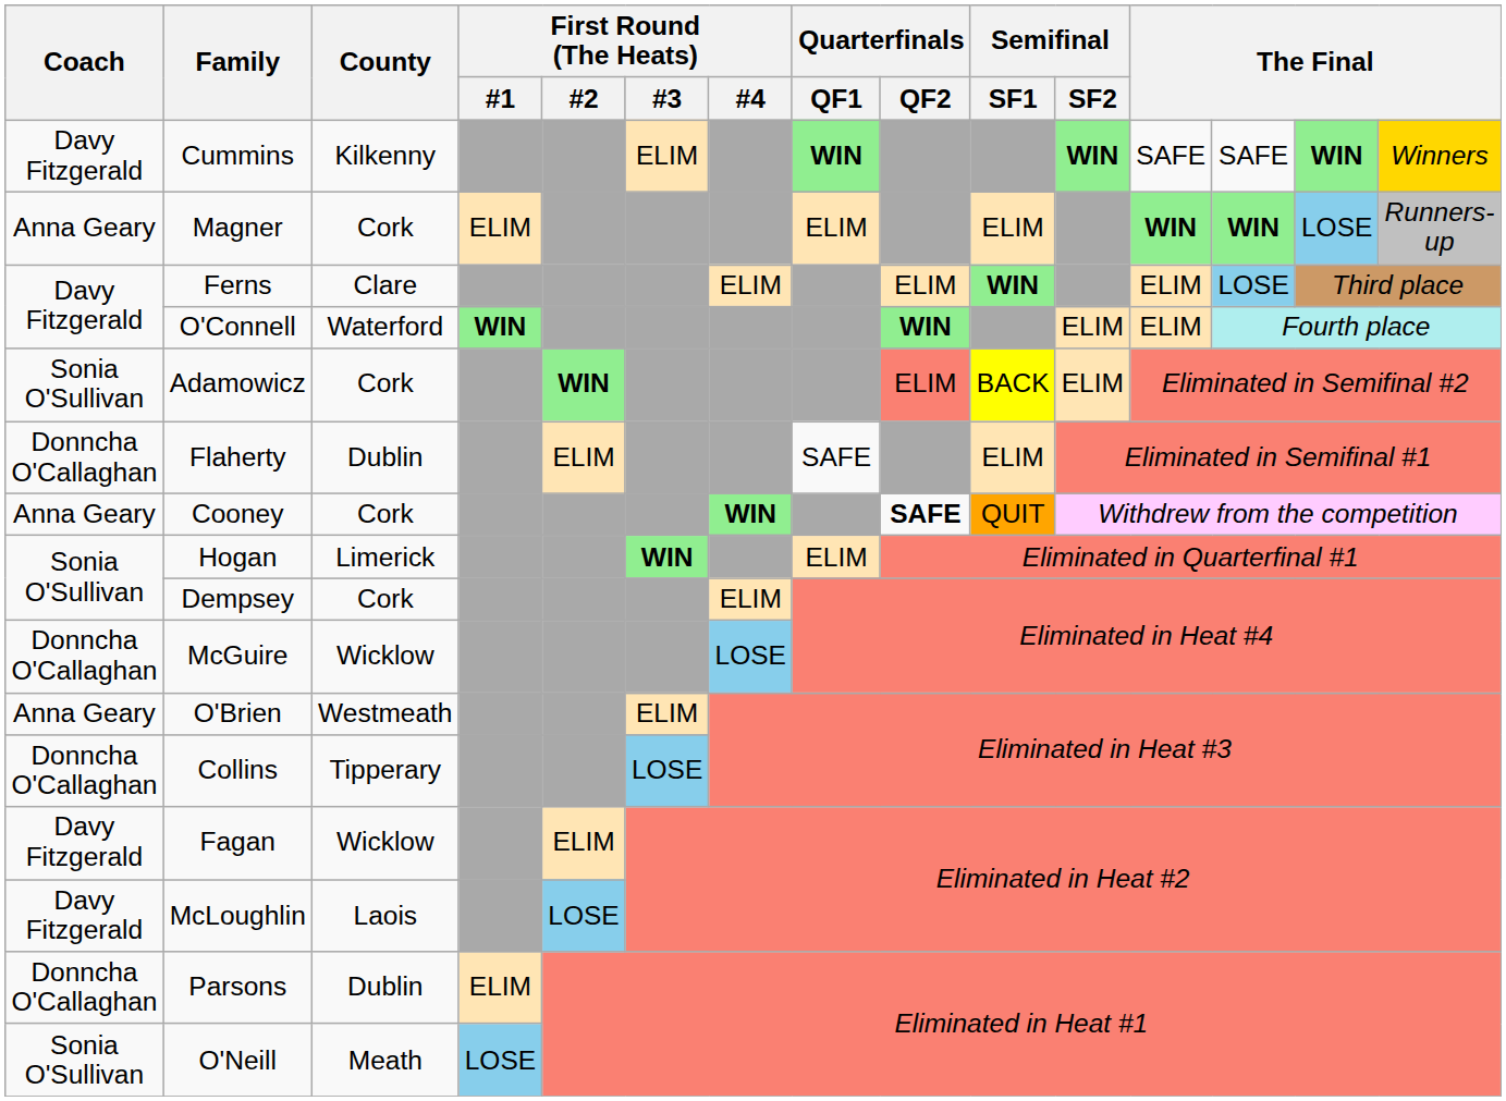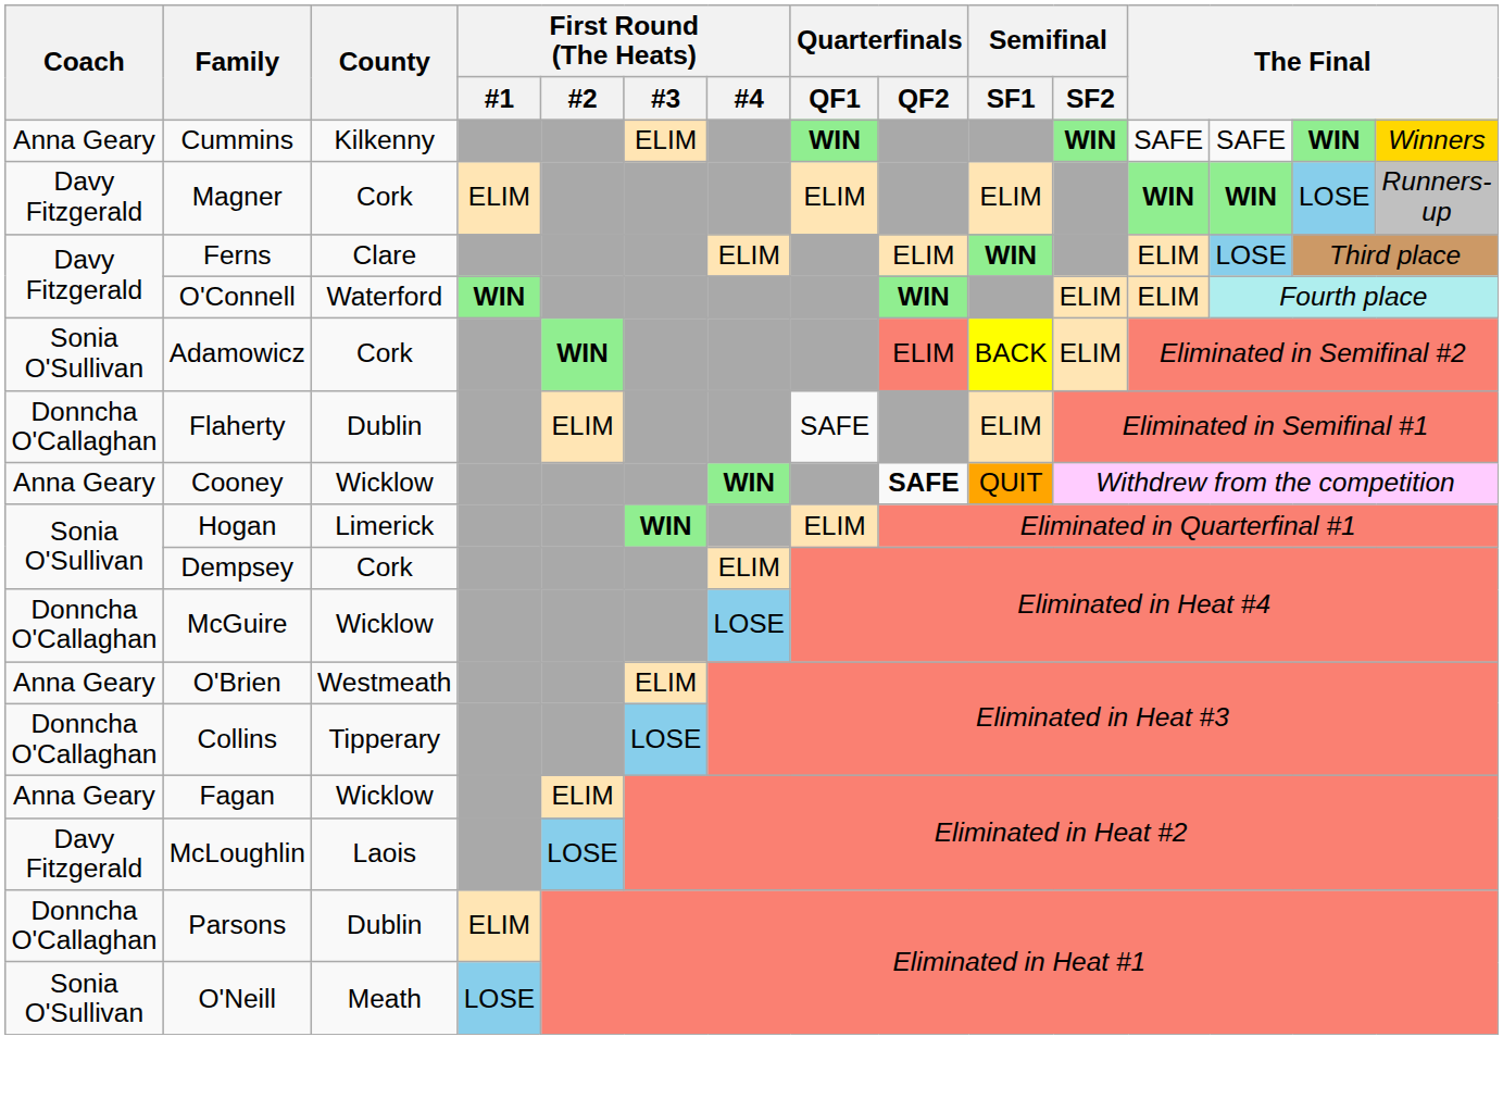 <table class="wikitable sortable" style="margin: auto; text-align: center;">
 <tr>
 <th rowspan="2">Coach</th>
 <th rowspan="2">Family</th>
 <th rowspan="2">County</th>
 <th colspan="4"><strong>First Round<br>(The Heats)</strong></th>
 <th colspan="2">Quarterfinals</th>
 <th colspan="2">Semifinal</th>
 <th colspan="4" rowspan="2">The Final</th>
 </tr>
 <tr>
 <th>#1</th>
 <th>#2</th>
 <th>#3</th>
 <th>#4</th>
 <th>QF1</th>
 <th>QF2</th>
 <th>SF1</th>
 <th>SF2</th>
 </tr>
 <tr>
-<td>Davy Fitzgerald</td>
+<td>Anna Geary</td>
 <td>Cummins</td>
 <td>Kilkenny</td>
 <td bgcolor="darkgray"></td>
 <td bgcolor="darkgray"></td>
 <td style="background:#ffe5b4;">ELIM</td>
 <td bgcolor="darkgray"></td>
 <td bgcolor="lightgreen"><strong>WIN</strong></td>
 <td bgcolor="darkgray"></td>
 <td bgcolor="darkgray"></td>
 <td bgcolor="lightgreen"><strong>WIN</strong></td>
 <td>SAFE</td>
 <td>SAFE</td>
 <td bgcolor="lightgreen"><strong>WIN</strong></td>
 <td style="background:gold;"><em>Winners</em></td>
 </tr>
 <tr>
-<td>Anna Geary</td>
+<td>Davy Fitzgerald</td>
 <td>Magner</td>
 <td>Cork</td>
 <td style="background:#ffe5b4;">ELIM</td>
 <td bgcolor="darkgray"></td>
 <td bgcolor="darkgray"></td>
 <td bgcolor="darkgray"></td>
 <td style="background:#ffe5b4;">ELIM</td>
 <td bgcolor="darkgray"></td>
 <td style="background:#ffe5b4;">ELIM</td>
 <td bgcolor="darkgray"></td>
 <td bgcolor="lightgreen"><strong>WIN</strong></td>
 <td bgcolor="lightgreen"><strong>WIN</strong></td>
 <td style="background:#87ceeb">LOSE</td>
 <td style="background:silver;"><em>Runners-up</em></td>
 </tr>
 <tr>
 <td rowspan="2">Davy Fitzgerald</td>
 <td>Ferns</td>
 <td>Clare</td>
 <td bgcolor="darkgray"></td>
 <td bgcolor="darkgray"></td>
 <td bgcolor="darkgray"></td>
 <td style="background:#ffe5b4;">ELIM</td>
 <td bgcolor="darkgray"></td>
 <td style="background:#ffe5b4;">ELIM</td>
 <td bgcolor="lightgreen"><strong>WIN</strong></td>
 <td bgcolor="darkgray"></td>
 <td style="background:#ffe5b4;">ELIM</td>
 <td style="background:#87ceeb">LOSE</td>
 <td colspan="2" style="background:#c96;"><em>Third place</em></td>
 </tr>
 <tr>
 <td>O'Connell</td>
 <td>Waterford</td>
 <td bgcolor="lightgreen"><strong>WIN</strong></td>
 <td bgcolor="darkgray"></td>
 <td bgcolor="darkgray"></td>
 <td bgcolor="darkgray"></td>
 <td bgcolor="darkgray"></td>
 <td bgcolor="lightgreen"><strong>WIN</strong></td>
 <td bgcolor="darkgray"></td>
 <td style="background:#ffe5b4;">ELIM</td>
 <td style="background:#ffe5b4;">ELIM</td>
 <td colspan="3" style="background:#afeeee"><em>Fourth place</em></td>
 </tr>
 <tr>
 <td>Sonia O'Sullivan</td>
 <td>Adamowicz</td>
 <td>Cork</td>
 <td bgcolor="darkgray"></td>
 <td bgcolor="lightgreen"><strong>WIN</strong></td>
 <td bgcolor="darkgray"></td>
 <td bgcolor="darkgray"></td>
 <td bgcolor="darkgray"></td>
 <td style="background:#FA8072;">ELIM</td>
 <td style="background:yellow;">BACK</td>
 <td style="background:#ffe5b4;">ELIM</td>
 <td colspan="4" rowspan="1" style="background:#FA8072;"><em>Eliminated in Semifinal #2</em></td>
 </tr>
 <tr>
 <td>Donncha O'Callaghan</td>
 <td>Flaherty</td>
 <td>Dublin</td>
 <td bgcolor="darkgray"></td>
 <td style="background:#ffe5b4;">ELIM</td>
 <td bgcolor="darkgray"></td>
 <td bgcolor="darkgray"></td>
 <td>SAFE</td>
 <td bgcolor="darkgray"></td>
 <td style="background:#ffe5b4;">ELIM</td>
 <td colspan="7" rowspan="1" style="background:#FA8072;"><em>Eliminated in Semifinal #1</em></td>
 </tr>
 <tr>
 <td>Anna Geary</td>
 <td>Cooney</td>
-<td>Cork</td>
+<td>Wicklow</td>
 <td bgcolor="darkgray"></td>
 <td bgcolor="darkgray"></td>
 <td bgcolor="darkgray"></td>
 <td bgcolor="lightgreen"><strong>WIN</strong></td>
 <td bgcolor="darkgray"></td>
 <td><strong>SAFE</strong></td>
 <td bgcolor="orange">QUIT</td>
 <td colspan="9" style="background:#FCF"><em>Withdrew from the competition</em></td>
 </tr>
 <tr>
 <td rowspan="2">Sonia O'Sullivan</td>
 <td>Hogan</td>
 <td>Limerick</td>
 <td bgcolor="darkgray"></td>
 <td bgcolor="darkgray"></td>
 <td bgcolor="lightgreen"><strong>WIN</strong></td>
 <td bgcolor="darkgray"></td>
 <td style="background:#ffe5b4;">ELIM</td>
 <td colspan="7" rowspan="1" style="background:#FA8072;"><em>Eliminated in Quarterfinal #1</em></td>
 </tr>
 <tr>
 <td>Dempsey</td>
 <td>Cork</td>
 <td bgcolor="darkgray"></td>
 <td bgcolor="darkgray"></td>
 <td bgcolor="darkgray"></td>
 <td style="background:#ffe5b4;">ELIM</td>
 <td colspan="8" rowspan="2" style="background:#FA8072;"><em>Eliminated in Heat #4</em></td>
 </tr>
 <tr>
 <td>Donncha O'Callaghan</td>
 <td>McGuire</td>
 <td>Wicklow</td>
 <td bgcolor="darkgray"></td>
 <td bgcolor="darkgray"></td>
 <td bgcolor="darkgray"></td>
 <td style="background:#87ceeb">LOSE</td>
 </tr>
 <tr>
 <td>Anna Geary</td>
 <td>O'Brien</td>
 <td>Westmeath</td>
 <td bgcolor="darkgray"></td>
 <td bgcolor="darkgray"></td>
 <td style="background:#ffe5b4;">ELIM</td>
 <td colspan="9" rowspan="2" style="background:#FA8072;"><em>Eliminated in Heat #3</em></td>
 </tr>
 <tr>
 <td>Donncha O'Callaghan</td>
 <td>Collins</td>
 <td>Tipperary</td>
 <td bgcolor="darkgray"></td>
 <td bgcolor="darkgray"></td>
 <td style="background:#87ceeb">LOSE</td>
 </tr>
 <tr>
-<td>Davy Fitzgerald</td>
+<td>Anna Geary</td>
 <td>Fagan</td>
 <td>Wicklow</td>
 <td bgcolor="darkgray"></td>
 <td style="background:#ffe5b4;">ELIM</td>
 <td colspan="10" rowspan="2" style="background:#FA8072;"><em>Eliminated in Heat #2</em></td>
 </tr>
 <tr>
 <td>Davy Fitzgerald</td>
 <td>McLoughlin</td>
 <td>Laois</td>
 <td bgcolor="darkgray"></td>
 <td style="background:#87ceeb">LOSE</td>
 </tr>
 <tr>
 <td>Donncha O'Callaghan</td>
 <td>Parsons</td>
 <td>Dublin</td>
 <td style="background:#ffe5b4;">ELIM</td>
 <td colspan="11" rowspan="2" style="background:#FA8072;"><em>Eliminated in Heat #1</em></td>
 </tr>
 <tr>
 <td>Sonia O'Sullivan</td>
 <td>O'Neill</td>
 <td>Meath</td>
 <td style="background:#87ceeb">LOSE</td>
 </tr>
 </table>
